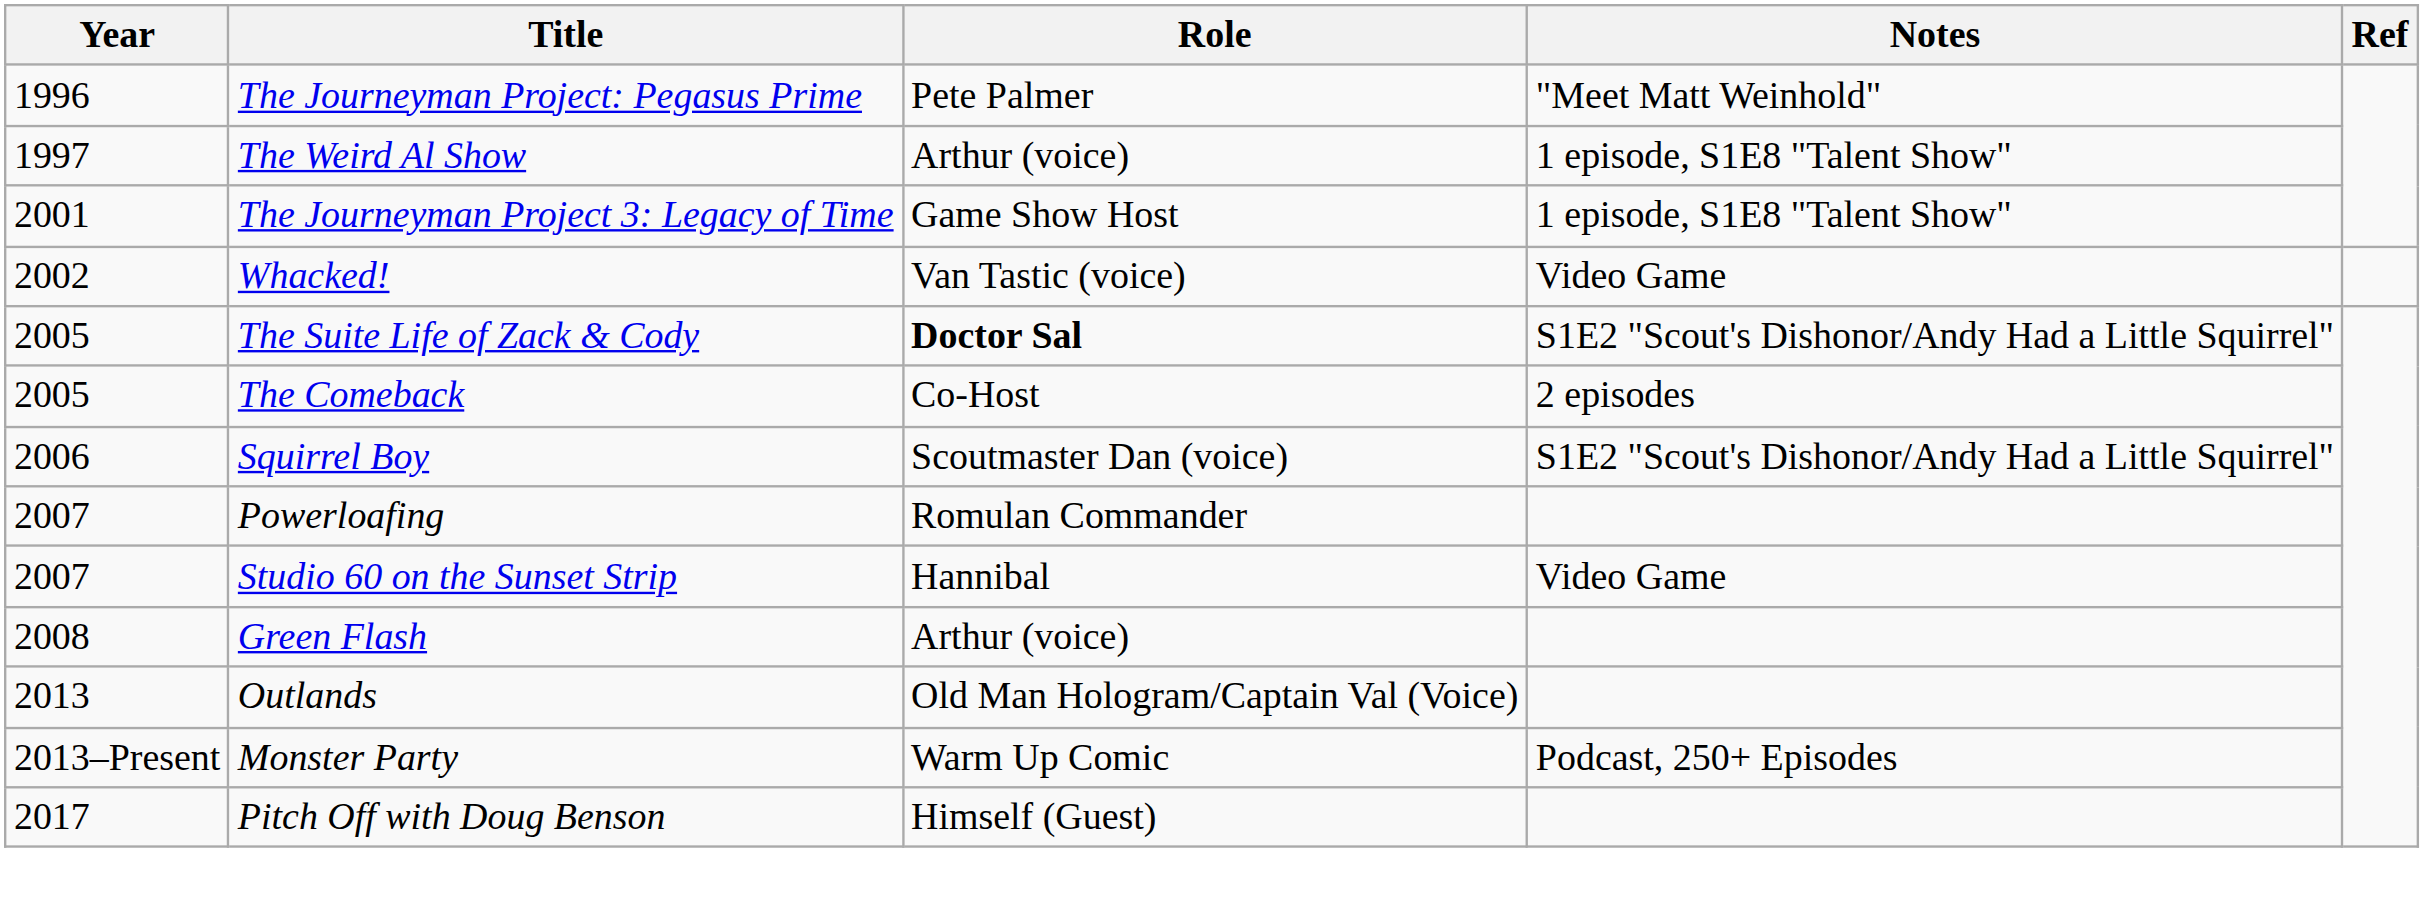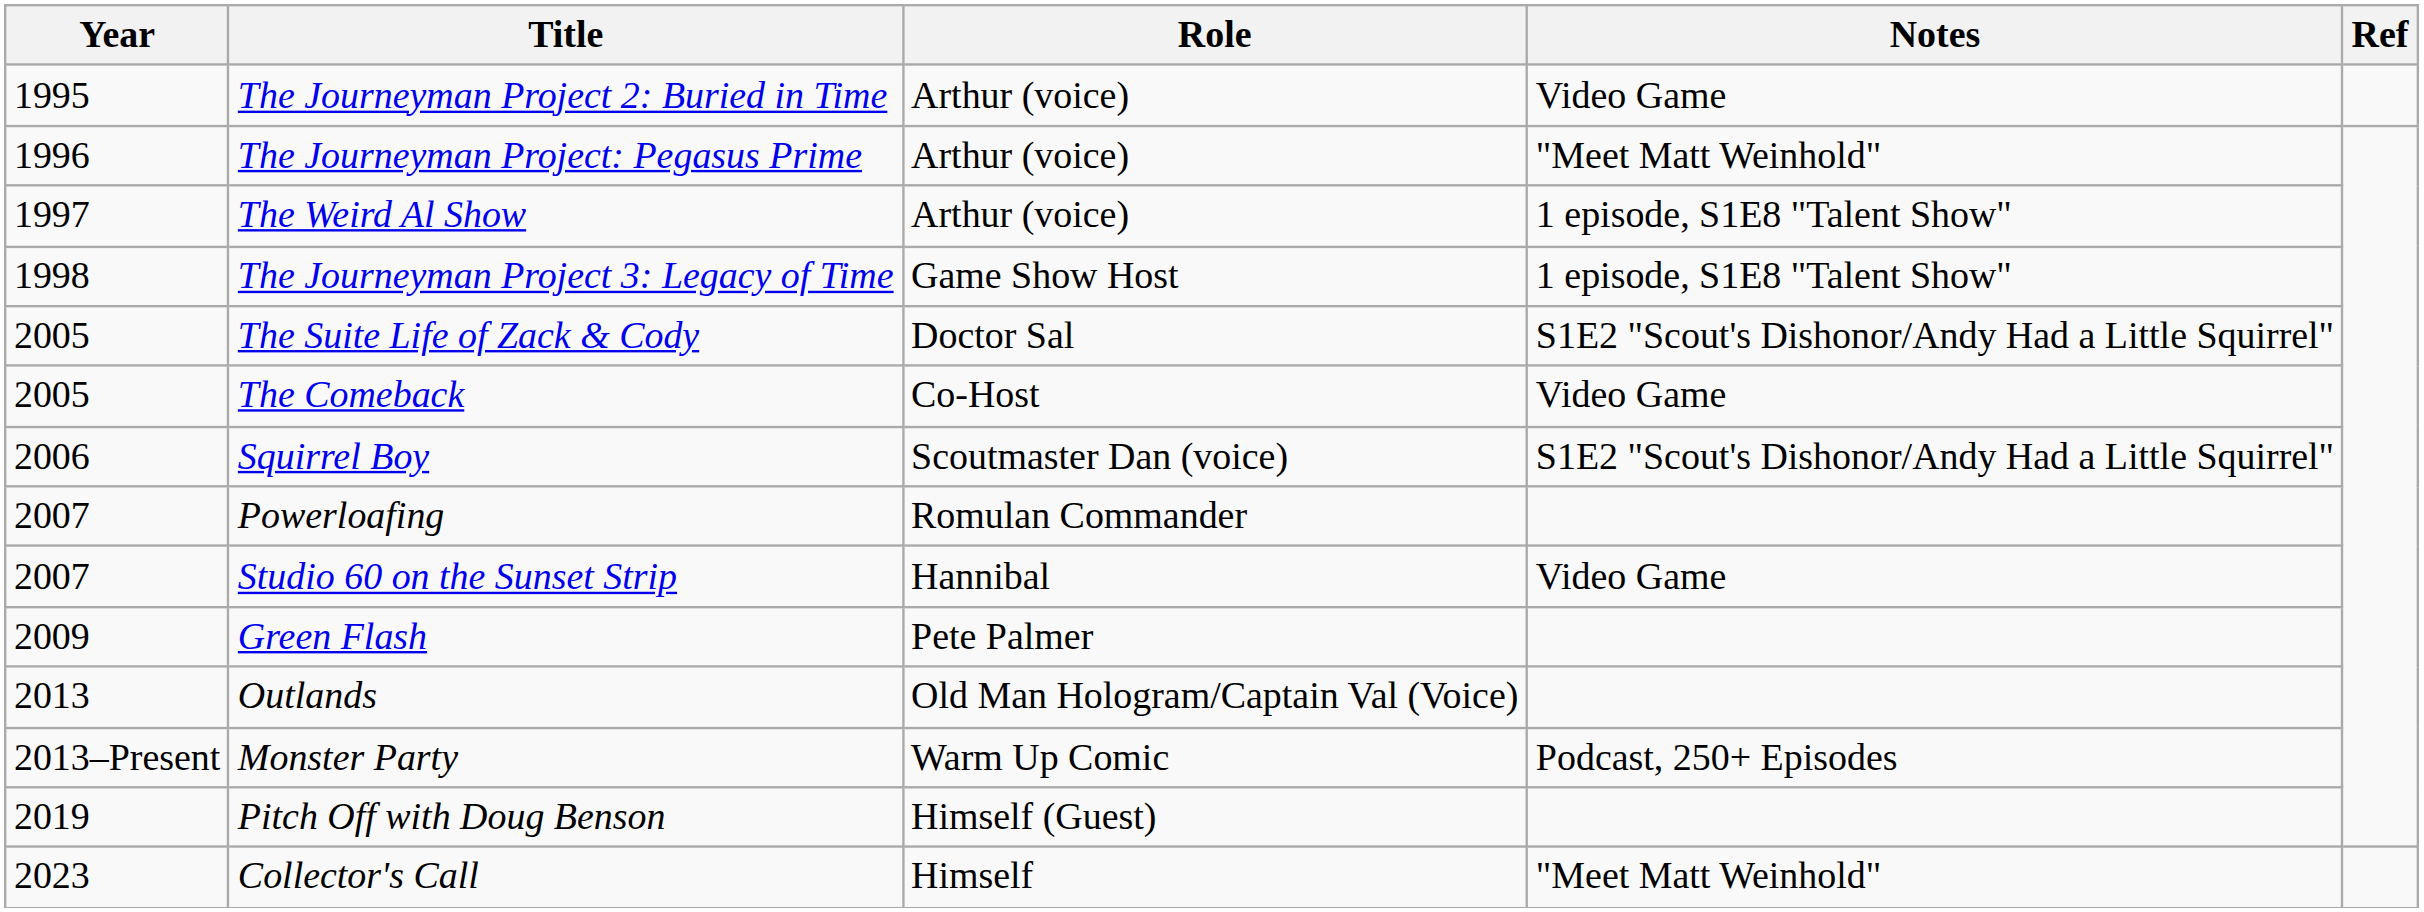 <table class="wikitable sortable">
 <tr>
 <th>Year</th>
 <th>Title</th>
 <th>Role</th>
 <th>Notes</th>
 <th>Ref</th>
 </tr>
 <tr>
+<td>1995</td>
+<td><em><a href='#'>The Journeyman Project 2: Buried in Time</a></em></td>
+<td>Arthur (voice)</td>
+<td>Video Game</td>
+<td></td>
+</tr>
+<tr>
 <td>1996</td>
 <td><em><a href='#'>The Journeyman Project: Pegasus Prime</a></em></td>
-<td>Pete Palmer</td>
+<td>Arthur (voice)</td>
 <td>"Meet Matt Weinhold"</td>
 </tr>
 <tr>
 <td>1997</td>
 <td><em><a href='#'>The Weird Al Show</a></em></td>
 <td>Arthur (voice)</td>
 <td>1 episode, S1E8 "Talent Show"</td>
 </tr>
 <tr>
-<td>2001</td>
+<td>1998</td>
 <td><em><a href='#'>The Journeyman Project 3: Legacy of Time</a></em></td>
 <td>Game Show Host</td>
 <td>1 episode, S1E8 "Talent Show"</td>
 </tr>
 <tr>
-<td>2002</td>
-<td><em><a href='#'>Whacked!</a></em></td>
-<td>Van Tastic (voice)</td>
-<td>Video Game</td>
-<td></td>
-</tr>
-<tr>
 <td>2005</td>
 <td><em><a href='#'>The Suite Life of Zack & Cody</a></em></td>
-<td><strong>Doctor Sal</strong></td>
+<td>Doctor Sal</td>
 <td>S1E2 "Scout's Dishonor/Andy Had a Little Squirrel"</td>
 </tr>
 <tr>
 <td>2005</td>
 <td><em><a href='#'>The Comeback</a></em></td>
 <td>Co-Host</td>
-<td>2 episodes</td>
+<td>Video Game</td>
 </tr>
 <tr>
 <td>2006</td>
 <td><em><a href='#'>Squirrel Boy</a></em></td>
 <td>Scoutmaster Dan (voice)</td>
 <td>S1E2 "Scout's Dishonor/Andy Had a Little Squirrel"</td>
 </tr>
 <tr>
 <td>2007</td>
 <td><em>Powerloafing</em></td>
 <td>Romulan Commander</td>
 <td></td>
 </tr>
 <tr>
 <td>2007</td>
 <td><em><a href='#'>Studio 60 on the Sunset Strip</a></em></td>
 <td>Hannibal</td>
 <td>Video Game</td>
 </tr>
 <tr>
-<td>2008</td>
+<td>2009</td>
 <td><em><a href='#'>Green Flash</a></em></td>
-<td>Arthur (voice)</td>
+<td>Pete Palmer</td>
 <td></td>
 </tr>
 <tr>
 <td>2013</td>
 <td><em>Outlands</em></td>
 <td>Old Man Hologram/Captain Val (Voice)</td>
 <td></td>
 </tr>
 <tr>
 <td>2013–Present</td>
 <td><em>Monster Party</em></td>
 <td>Warm Up Comic</td>
 <td>Podcast, 250+ Episodes</td>
 </tr>
 <tr>
-<td>2017</td>
+<td>2019</td>
 <td><em>Pitch Off with Doug Benson</em></td>
 <td>Himself (Guest)</td>
 <td></td>
 </tr>
+<tr>
+<td>2023</td>
+<td><em>Collector's Call</em></td>
+<td>Himself</td>
+<td>"Meet Matt Weinhold"</td>
+<td></td>
+</tr>
 </table>
